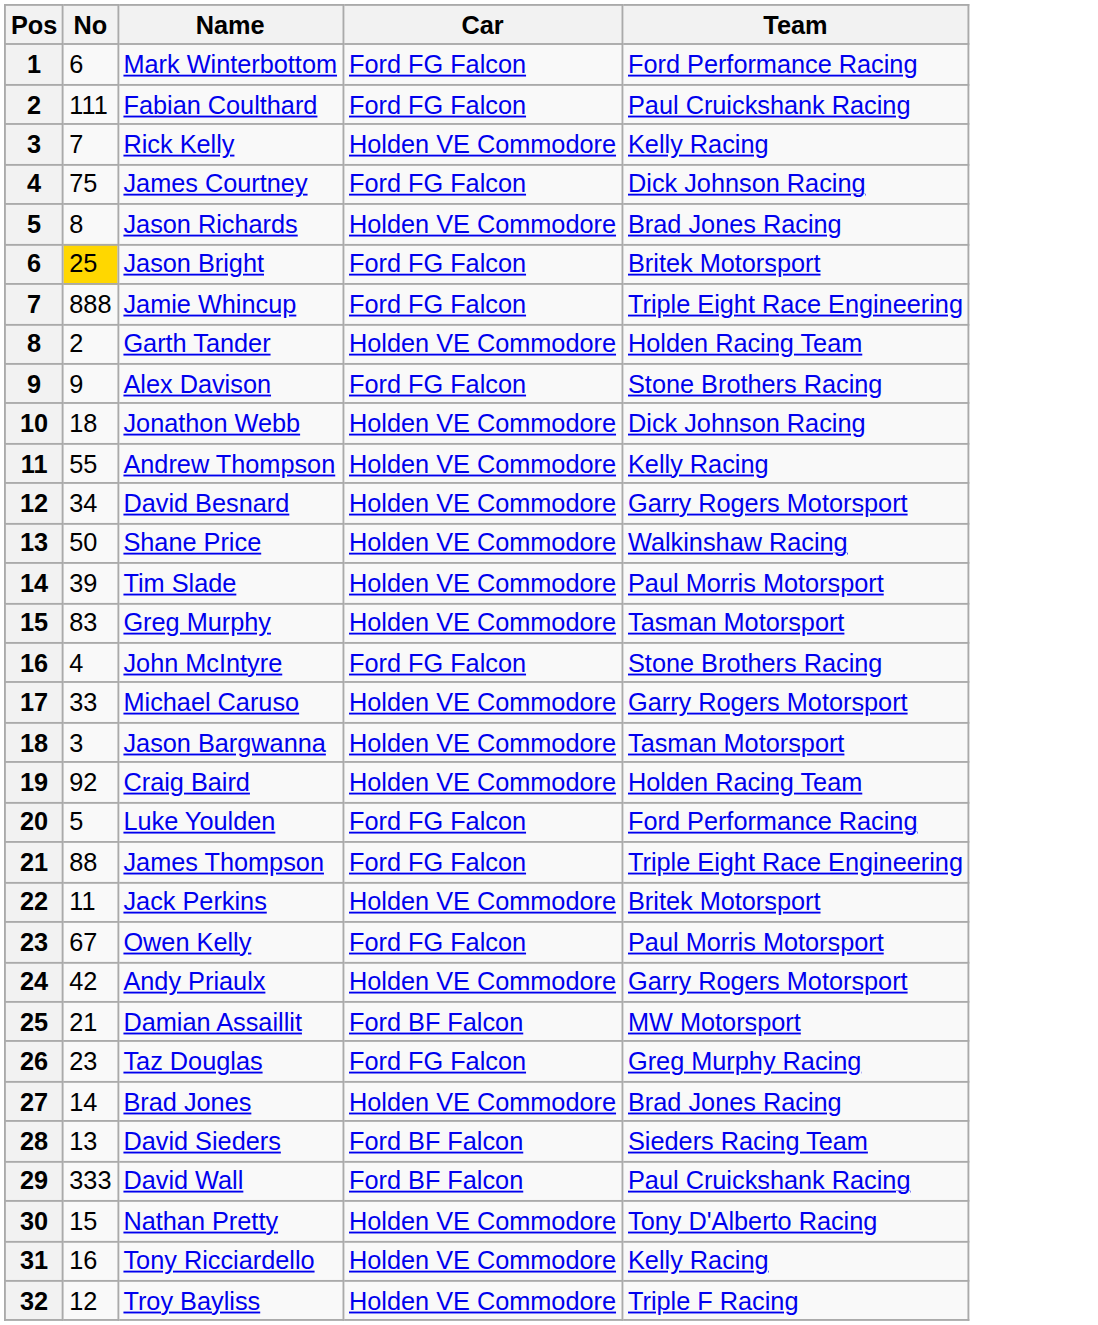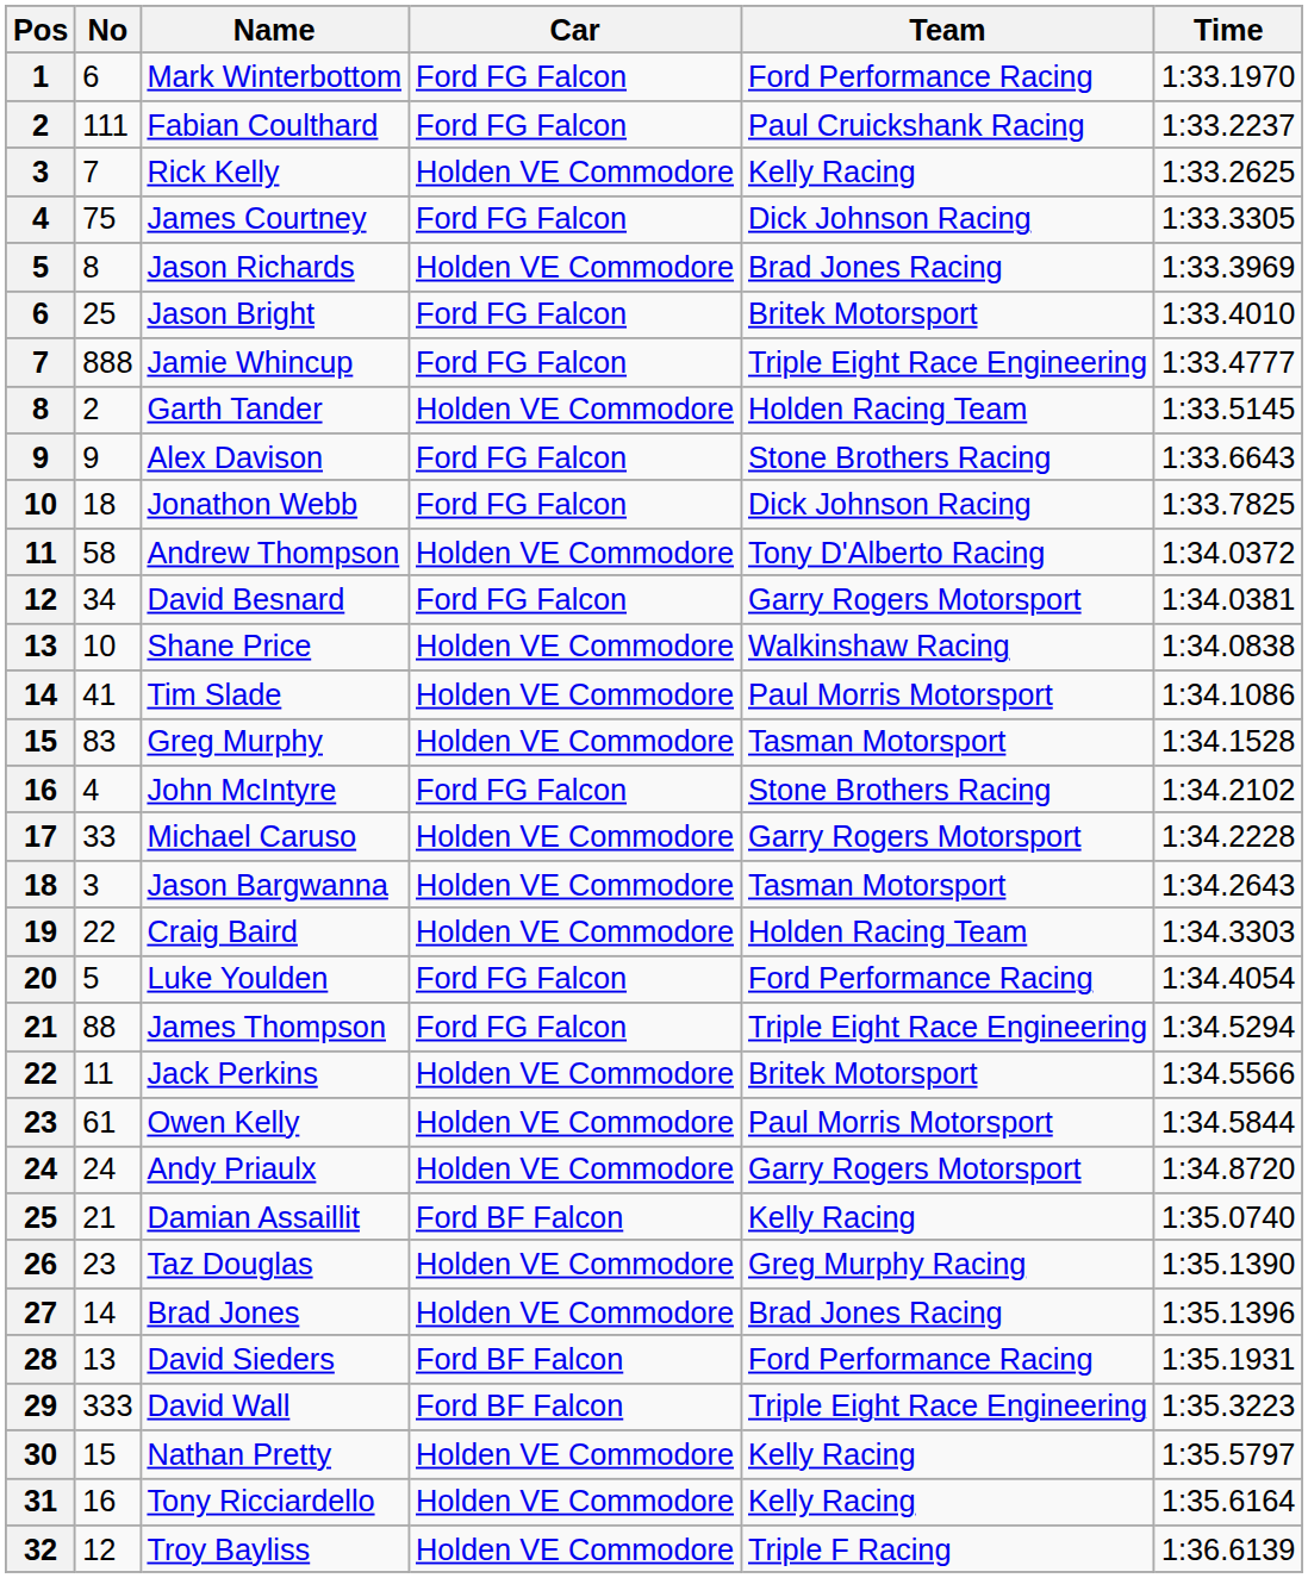 <table class="wikitable" style="font-size: 85%;">
 <tr>
 <th>Pos</th>
 <th>No</th>
 <th>Name</th>
 <th>Car</th>
 <th>Team</th>
+<th>Time</th>
 </tr>
 <tr>
 <th>1</th>
 <td>6</td>
 <td> <a href='#'>Mark Winterbottom</a></td>
 <td><a href='#'>Ford FG Falcon</a></td>
 <td><a href='#'>Ford Performance Racing</a></td>
+<td>1:33.1970</td>
 </tr>
 <tr>
 <th>2</th>
 <td>111</td>
 <td> <a href='#'>Fabian Coulthard</a></td>
 <td><a href='#'>Ford FG Falcon</a></td>
 <td><a href='#'>Paul Cruickshank Racing</a></td>
+<td>1:33.2237</td>
 </tr>
 <tr>
 <th>3</th>
 <td>7</td>
 <td> <a href='#'>Rick Kelly</a></td>
 <td><a href='#'>Holden VE Commodore</a></td>
 <td><a href='#'>Kelly Racing</a></td>
+<td>1:33.2625</td>
 </tr>
 <tr>
 <th>4</th>
 <td>75</td>
 <td> <a href='#'>James Courtney</a></td>
 <td><a href='#'>Ford FG Falcon</a></td>
 <td><a href='#'>Dick Johnson Racing</a></td>
+<td>1:33.3305</td>
 </tr>
 <tr>
 <th>5</th>
 <td>8</td>
 <td> <a href='#'>Jason Richards</a></td>
 <td><a href='#'>Holden VE Commodore</a></td>
 <td><a href='#'>Brad Jones Racing</a></td>
+<td>1:33.3969</td>
 </tr>
 <tr>
 <th>6</th>
-<td style="background: gold;">25</td>
+<td>25</td>
 <td> <a href='#'>Jason Bright</a></td>
 <td><a href='#'>Ford FG Falcon</a></td>
 <td><a href='#'>Britek Motorsport</a></td>
+<td>1:33.4010</td>
 </tr>
 <tr>
 <th>7</th>
 <td>888</td>
 <td> <a href='#'>Jamie Whincup</a></td>
 <td><a href='#'>Ford FG Falcon</a></td>
 <td><a href='#'>Triple Eight Race Engineering</a></td>
+<td>1:33.4777</td>
 </tr>
 <tr>
 <th>8</th>
 <td>2</td>
 <td> <a href='#'>Garth Tander</a></td>
 <td><a href='#'>Holden VE Commodore</a></td>
 <td><a href='#'>Holden Racing Team</a></td>
+<td>1:33.5145</td>
 </tr>
 <tr>
 <th>9</th>
 <td>9</td>
 <td> <a href='#'>Alex Davison</a></td>
 <td><a href='#'>Ford FG Falcon</a></td>
 <td><a href='#'>Stone Brothers Racing</a></td>
+<td>1:33.6643</td>
 </tr>
 <tr>
 <th>10</th>
 <td>18</td>
 <td> <a href='#'>Jonathon Webb</a></td>
-<td><a href='#'>Holden VE Commodore</a></td>
+<td><a href='#'>Ford FG Falcon</a></td>
 <td><a href='#'>Dick Johnson Racing</a></td>
+<td>1:33.7825</td>
 </tr>
 <tr>
 <th>11</th>
-<td>55</td>
+<td>58</td>
 <td> <a href='#'>Andrew Thompson</a></td>
 <td><a href='#'>Holden VE Commodore</a></td>
-<td><a href='#'>Kelly Racing</a></td>
+<td><a href='#'>Tony D'Alberto Racing</a></td>
+<td>1:34.0372</td>
 </tr>
 <tr>
 <th>12</th>
 <td>34</td>
 <td> <a href='#'>David Besnard</a></td>
-<td><a href='#'>Holden VE Commodore</a></td>
+<td><a href='#'>Ford FG Falcon</a></td>
 <td><a href='#'>Garry Rogers Motorsport</a></td>
+<td>1:34.0381</td>
 </tr>
 <tr>
 <th>13</th>
-<td>50</td>
+<td>10</td>
 <td> <a href='#'>Shane Price</a></td>
 <td><a href='#'>Holden VE Commodore</a></td>
 <td><a href='#'>Walkinshaw Racing</a></td>
+<td>1:34.0838</td>
 </tr>
 <tr>
 <th>14</th>
-<td>39</td>
+<td>41</td>
 <td> <a href='#'>Tim Slade</a></td>
 <td><a href='#'>Holden VE Commodore</a></td>
 <td><a href='#'>Paul Morris Motorsport</a></td>
+<td>1:34.1086</td>
 </tr>
 <tr>
 <th>15</th>
 <td>83</td>
 <td> <a href='#'>Greg Murphy</a></td>
 <td><a href='#'>Holden VE Commodore</a></td>
 <td><a href='#'>Tasman Motorsport</a></td>
+<td>1:34.1528</td>
 </tr>
 <tr>
 <th>16</th>
 <td>4</td>
 <td> <a href='#'>John McIntyre</a></td>
 <td><a href='#'>Ford FG Falcon</a></td>
 <td><a href='#'>Stone Brothers Racing</a></td>
+<td>1:34.2102</td>
 </tr>
 <tr>
 <th>17</th>
 <td>33</td>
 <td> <a href='#'>Michael Caruso</a></td>
 <td><a href='#'>Holden VE Commodore</a></td>
 <td><a href='#'>Garry Rogers Motorsport</a></td>
+<td>1:34.2228</td>
 </tr>
 <tr>
 <th>18</th>
 <td>3</td>
 <td> <a href='#'>Jason Bargwanna</a></td>
 <td><a href='#'>Holden VE Commodore</a></td>
 <td><a href='#'>Tasman Motorsport</a></td>
+<td>1:34.2643</td>
 </tr>
 <tr>
 <th>19</th>
-<td>92</td>
+<td>22</td>
 <td> <a href='#'>Craig Baird</a></td>
 <td><a href='#'>Holden VE Commodore</a></td>
 <td><a href='#'>Holden Racing Team</a></td>
+<td>1:34.3303</td>
 </tr>
 <tr>
 <th>20</th>
 <td>5</td>
 <td> <a href='#'>Luke Youlden</a></td>
 <td><a href='#'>Ford FG Falcon</a></td>
 <td><a href='#'>Ford Performance Racing</a></td>
+<td>1:34.4054</td>
 </tr>
 <tr>
 <th>21</th>
 <td>88</td>
 <td> <a href='#'>James Thompson</a></td>
 <td><a href='#'>Ford FG Falcon</a></td>
 <td><a href='#'>Triple Eight Race Engineering</a></td>
+<td>1:34.5294</td>
 </tr>
 <tr>
 <th>22</th>
 <td>11</td>
 <td> <a href='#'>Jack Perkins</a></td>
 <td><a href='#'>Holden VE Commodore</a></td>
 <td><a href='#'>Britek Motorsport</a></td>
+<td>1:34.5566</td>
 </tr>
 <tr>
 <th>23</th>
-<td>67</td>
+<td>61</td>
 <td> <a href='#'>Owen Kelly</a></td>
-<td><a href='#'>Ford FG Falcon</a></td>
+<td><a href='#'>Holden VE Commodore</a></td>
 <td><a href='#'>Paul Morris Motorsport</a></td>
+<td>1:34.5844</td>
 </tr>
 <tr>
 <th>24</th>
-<td>42</td>
+<td>24</td>
 <td> <a href='#'>Andy Priaulx</a></td>
 <td><a href='#'>Holden VE Commodore</a></td>
 <td><a href='#'>Garry Rogers Motorsport</a></td>
+<td>1:34.8720</td>
 </tr>
 <tr>
 <th>25</th>
 <td>21</td>
 <td> <a href='#'>Damian Assaillit</a></td>
 <td><a href='#'>Ford BF Falcon</a></td>
-<td><a href='#'>MW Motorsport</a></td>
+<td><a href='#'>Kelly Racing</a></td>
+<td>1:35.0740</td>
 </tr>
 <tr>
 <th>26</th>
 <td>23</td>
 <td> <a href='#'>Taz Douglas</a></td>
-<td><a href='#'>Ford FG Falcon</a></td>
+<td><a href='#'>Holden VE Commodore</a></td>
 <td><a href='#'>Greg Murphy Racing</a></td>
+<td>1:35.1390</td>
 </tr>
 <tr>
 <th>27</th>
 <td>14</td>
 <td> <a href='#'>Brad Jones</a></td>
 <td><a href='#'>Holden VE Commodore</a></td>
 <td><a href='#'>Brad Jones Racing</a></td>
+<td>1:35.1396</td>
 </tr>
 <tr>
 <th>28</th>
 <td>13</td>
 <td> <a href='#'>David Sieders</a></td>
 <td><a href='#'>Ford BF Falcon</a></td>
-<td><a href='#'>Sieders Racing Team</a></td>
+<td><a href='#'>Ford Performance Racing</a></td>
+<td>1:35.1931</td>
 </tr>
 <tr>
 <th>29</th>
 <td>333</td>
 <td> <a href='#'>David Wall</a></td>
 <td><a href='#'>Ford BF Falcon</a></td>
-<td><a href='#'>Paul Cruickshank Racing</a></td>
+<td><a href='#'>Triple Eight Race Engineering</a></td>
+<td>1:35.3223</td>
 </tr>
 <tr>
 <th>30</th>
 <td>15</td>
 <td> <a href='#'>Nathan Pretty</a></td>
 <td><a href='#'>Holden VE Commodore</a></td>
-<td><a href='#'>Tony D'Alberto Racing</a></td>
+<td><a href='#'>Kelly Racing</a></td>
+<td>1:35.5797</td>
 </tr>
 <tr>
 <th>31</th>
 <td>16</td>
 <td> <a href='#'>Tony Ricciardello</a></td>
 <td><a href='#'>Holden VE Commodore</a></td>
 <td><a href='#'>Kelly Racing</a></td>
+<td>1:35.6164</td>
 </tr>
 <tr>
 <th>32</th>
 <td>12</td>
 <td> <a href='#'>Troy Bayliss</a></td>
 <td><a href='#'>Holden VE Commodore</a></td>
 <td><a href='#'>Triple F Racing</a></td>
+<td>1:36.6139</td>
 </tr>
 </table>
